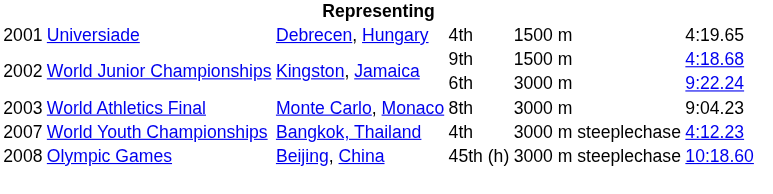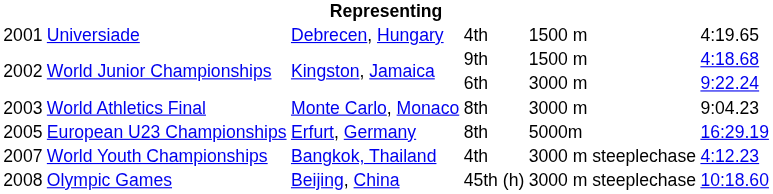 <table>
 <tr>
 <th colspan="6">Representing </th>
 </tr>
 <tr>
 <td>2001</td>
 <td><a href='#'>Universiade</a></td>
 <td><a href='#'>Debrecen</a>, <a href='#'>Hungary</a></td>
 <td>4th</td>
 <td>1500 m</td>
 <td>4:19.65</td>
 </tr>
 <tr>
 <td rowspan=2>2002</td>
 <td rowspan=2><a href='#'>World Junior Championships</a></td>
 <td rowspan=2><a href='#'>Kingston</a>, <a href='#'>Jamaica</a></td>
 <td>9th</td>
 <td>1500 m</td>
 <td><a href='#'>4:18.68</a></td>
 </tr>
 <tr>
 <td>6th</td>
 <td>3000 m</td>
 <td><a href='#'>9:22.24</a></td>
 </tr>
 <tr>
 <td>2003</td>
 <td><a href='#'>World Athletics Final</a></td>
 <td><a href='#'>Monte Carlo</a>, <a href='#'>Monaco</a></td>
 <td>8th</td>
 <td>3000 m</td>
 <td>9:04.23</td>
 </tr>
 <tr>
+<td>2005</td>
+<td><a href='#'>European U23 Championships</a></td>
+<td><a href='#'>Erfurt</a>, <a href='#'>Germany</a></td>
+<td>8th</td>
+<td>5000m</td>
+<td><a href='#'>16:29.19</a></td>
+</tr>
+<tr>
 <td>2007</td>
 <td><a href='#'>World Youth Championships</a></td>
 <td><a href='#'>Bangkok, Thailand</a></td>
 <td>4th</td>
 <td>3000 m steeplechase</td>
 <td><a href='#'>4:12.23</a></td>
 </tr>
 <tr>
 <td>2008</td>
 <td><a href='#'>Olympic Games</a></td>
 <td><a href='#'>Beijing</a>, <a href='#'>China</a></td>
 <td>45th (h)</td>
 <td>3000 m steeplechase</td>
 <td><a href='#'>10:18.60</a></td>
 </tr>
 </table>
